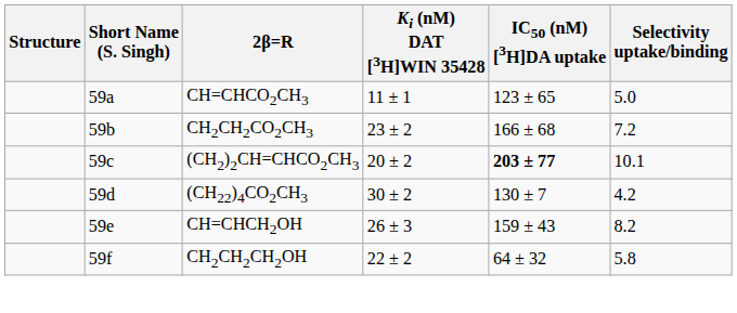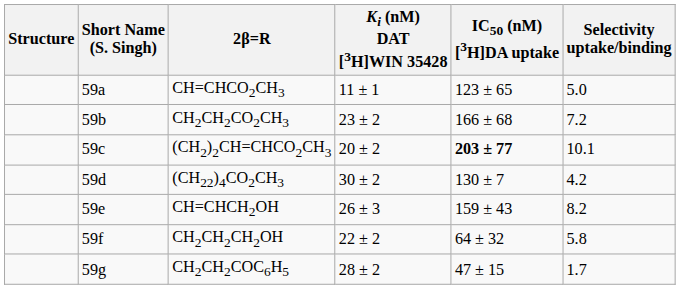 <table class="wikitable sortable">
 <tr>
 <th>Structure</th>
 <th>Short Name<br>(S. Singh)</th>
 <th>2β=R</th>
 <th><em>K<sub>i</sub></em> (nM)<br>DAT<br>[<sup>3</sup>H]WIN 35428</th>
 <th>IC<sub>50</sub> (nM)<br>[<sup>3</sup>H]DA uptake</th>
 <th>Selectivity<br>uptake/binding</th>
 </tr>
 <tr>
 <td></td>
 <td>59a</td>
 <td>CH=CHCO<sub>2</sub>CH<sub>3</sub></td>
 <td>11 ± 1</td>
 <td>123 ± 65</td>
 <td>5.0</td>
 </tr>
 <tr>
 <td></td>
 <td>59b</td>
 <td>CH<sub>2</sub>CH<sub>2</sub>CO<sub>2</sub>CH<sub>3</sub></td>
 <td>23 ± 2</td>
 <td>166 ± 68</td>
 <td>7.2</td>
 </tr>
 <tr>
 <td></td>
 <td>59c</td>
 <td>(CH<sub>2</sub>)<sub>2</sub>CH=CHCO<sub>2</sub>CH<sub>3</sub></td>
 <td>20 ± 2</td>
 <td><strong>203 ± 77</strong></td>
 <td>10.1</td>
 </tr>
 <tr>
 <td></td>
 <td>59d</td>
 <td>(CH<sub>22</sub>)<sub>4</sub>CO<sub>2</sub>CH<sub>3</sub></td>
 <td>30 ± 2</td>
 <td>130 ± 7</td>
 <td>4.2</td>
 </tr>
 <tr>
 <td></td>
 <td>59e</td>
 <td>CH=CHCH<sub>2</sub>OH</td>
 <td>26 ± 3</td>
 <td>159 ± 43</td>
 <td>8.2</td>
 </tr>
 <tr>
 <td></td>
 <td>59f</td>
 <td>CH<sub>2</sub>CH<sub>2</sub>CH<sub>2</sub>OH</td>
 <td>22 ± 2</td>
 <td>64 ± 32</td>
 <td>5.8</td>
 </tr>
+<tr>
+<td></td>
+<td>59g</td>
+<td>CH<sub>2</sub>CH<sub>2</sub>COC<sub>6</sub>H<sub>5</sub></td>
+<td>28 ± 2</td>
+<td>47 ± 15</td>
+<td>1.7</td>
+</tr>
 </table>
